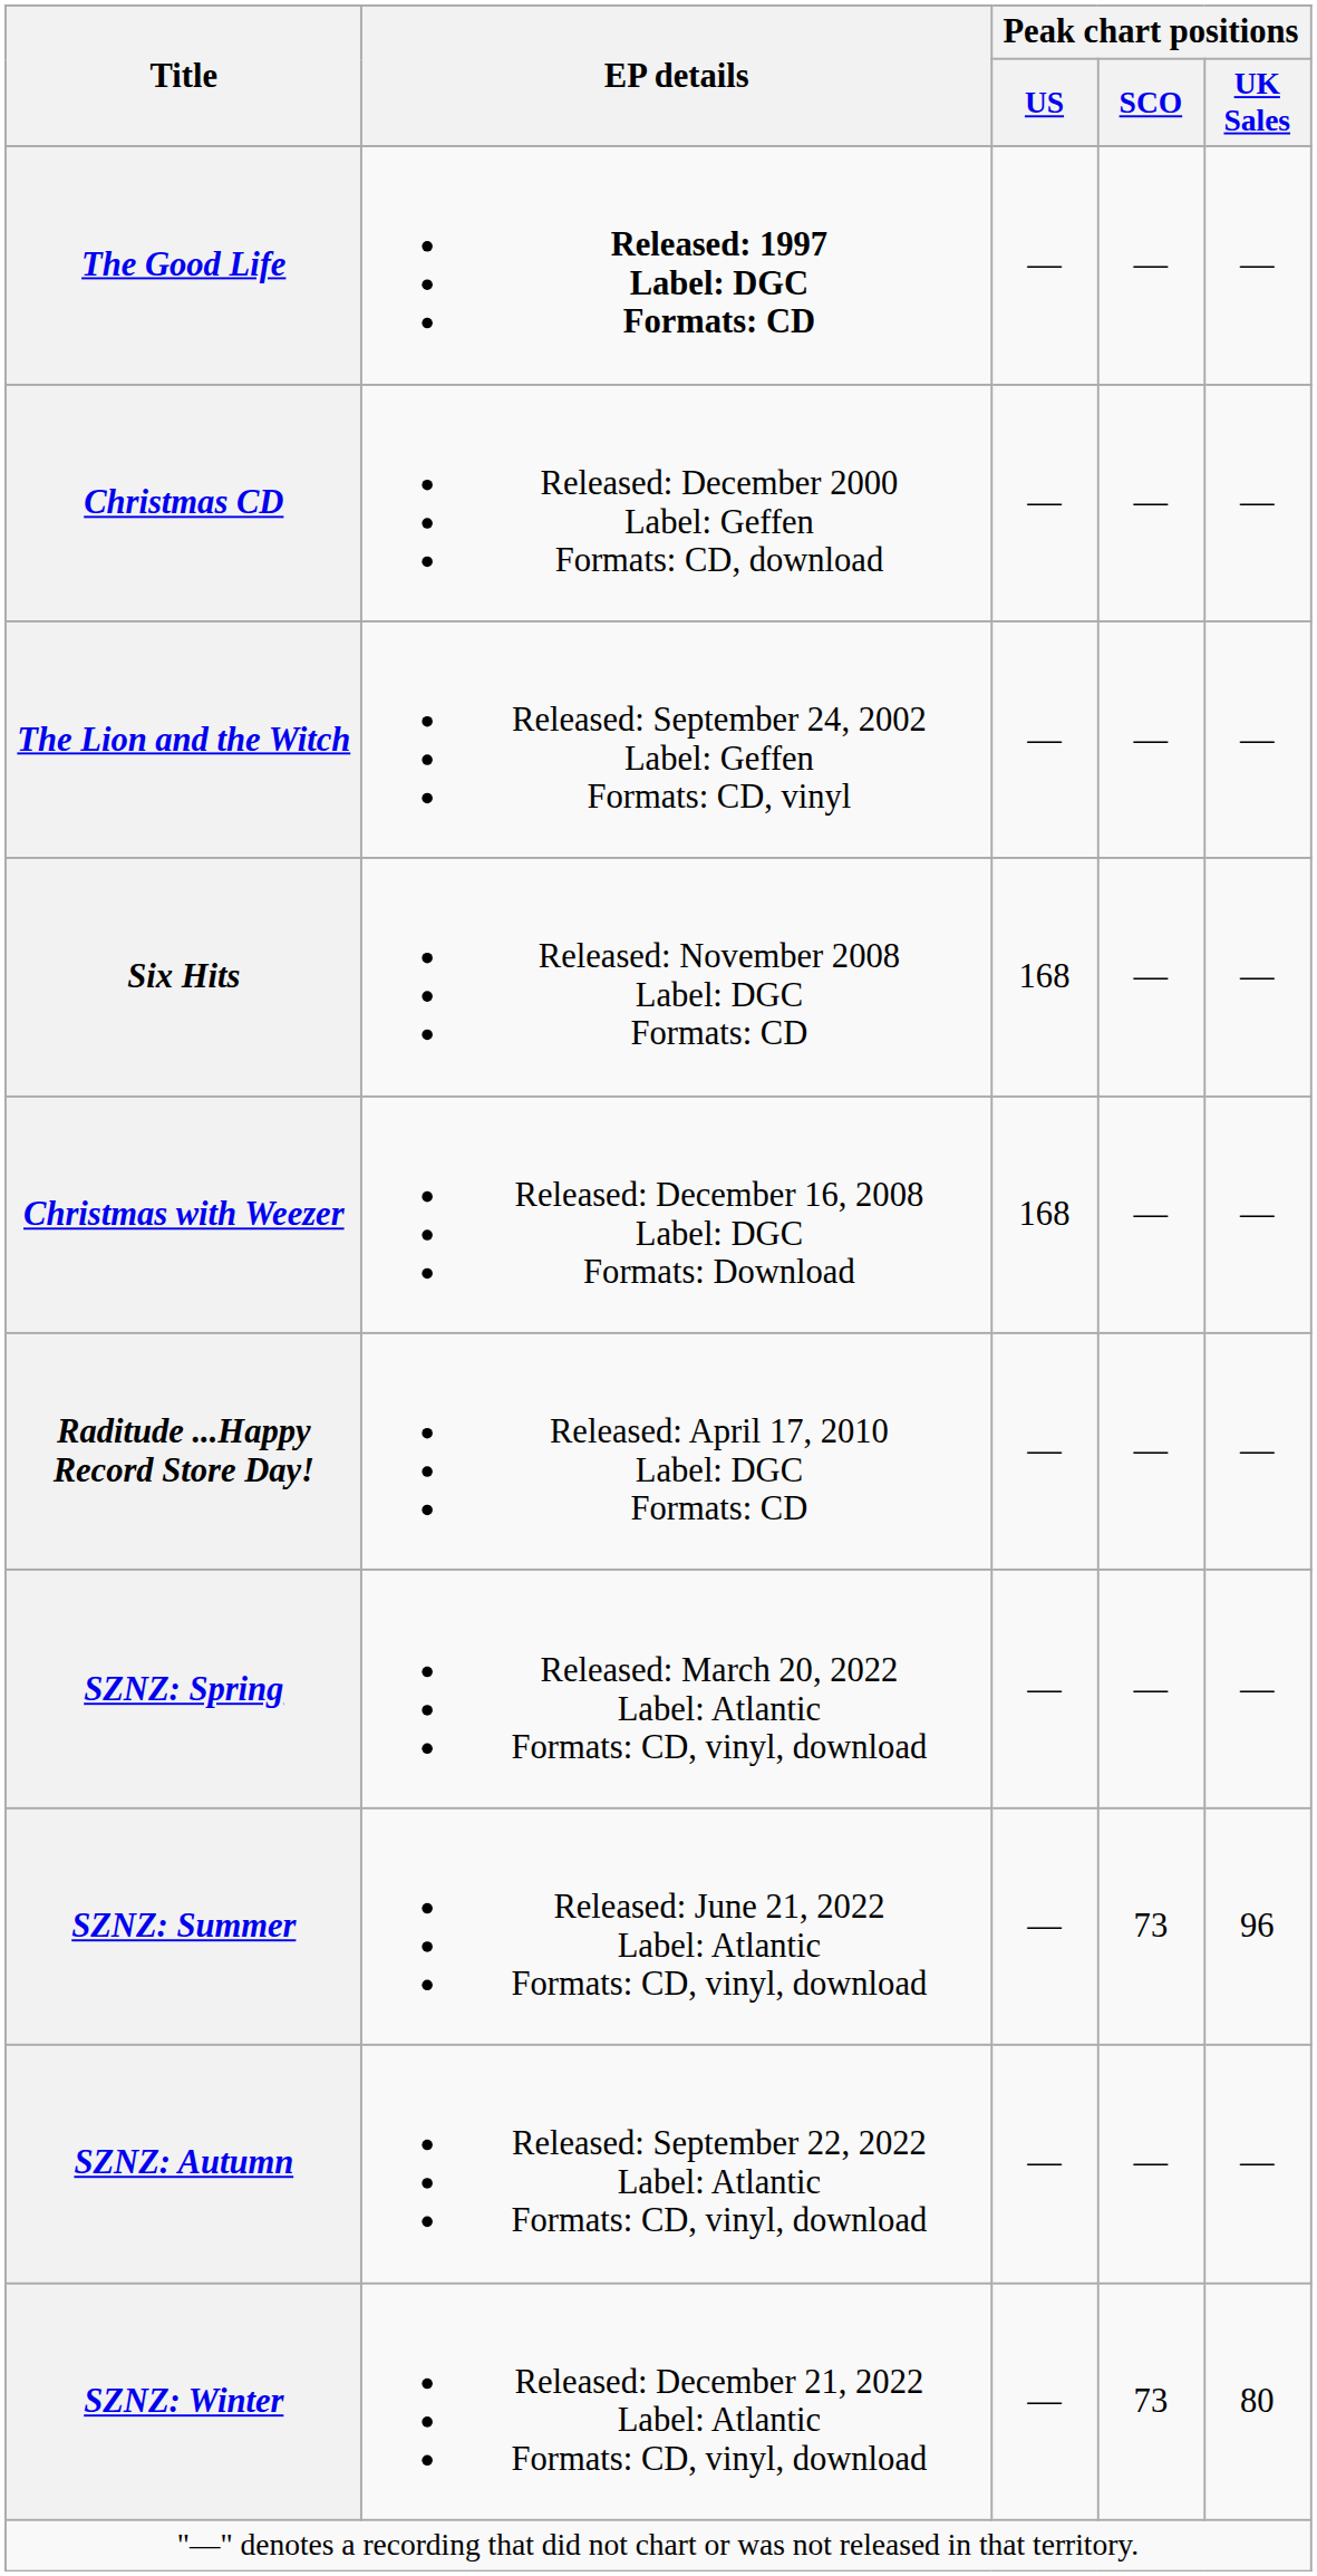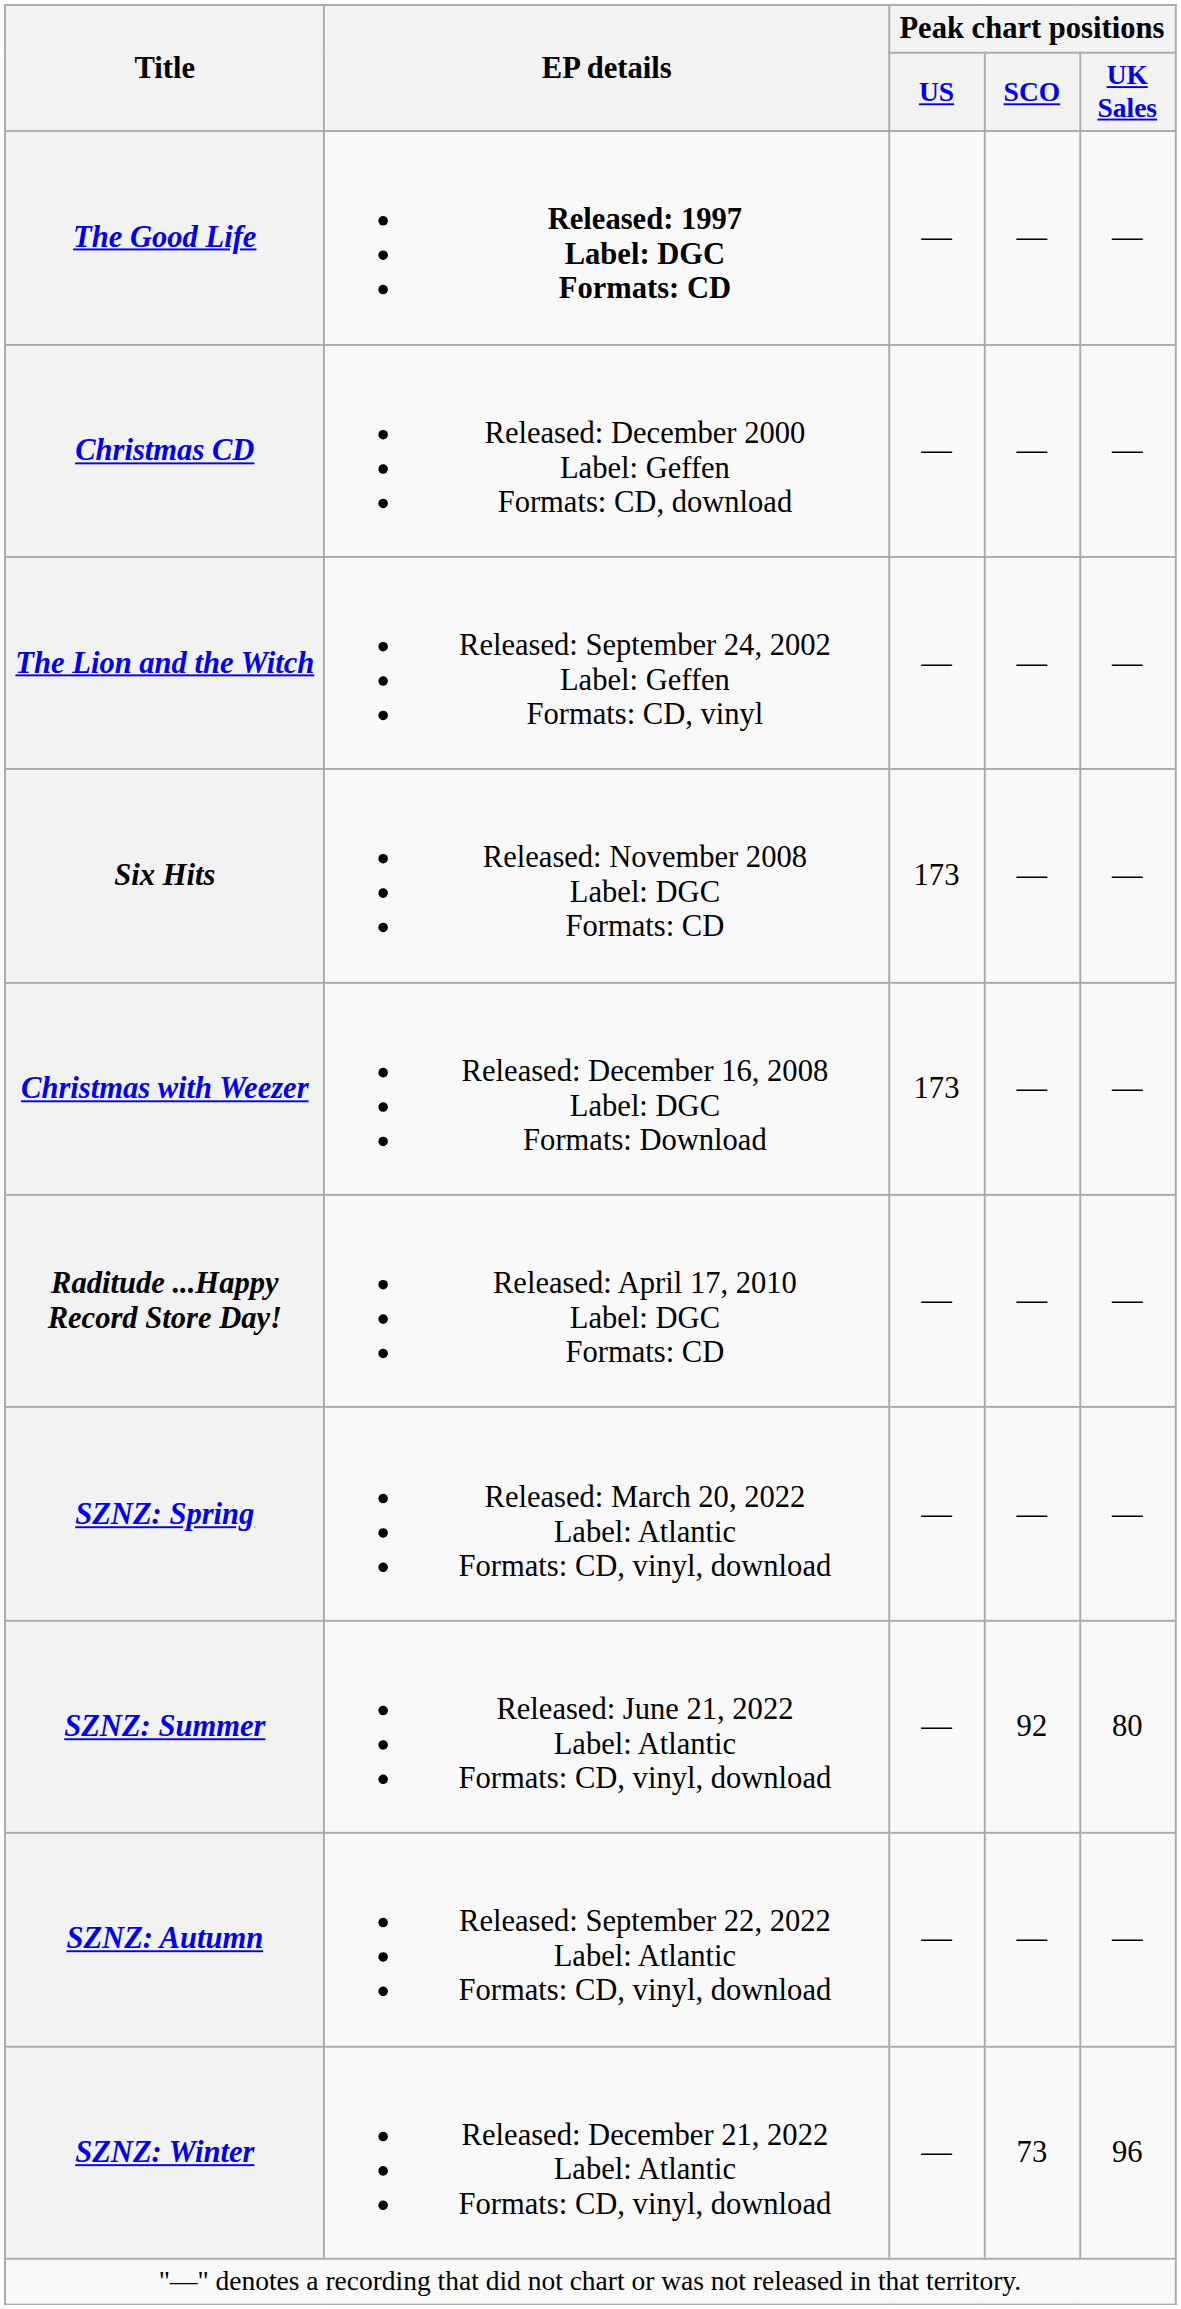 <table class="wikitable plainrowheaders" style="text-align:center;">
 <tr>
 <th scope="col" rowspan="2" style="width:10em;">Title</th>
 <th scope="col" rowspan="2" style="width:18em;">EP details</th>
 <th scope="col"colspan="3">Peak chart positions</th>
 </tr>
 <tr>
 <th scope="col" style="width:3em;font-size:90%;"><a href='#'>US</a><br></th>
 <th scope="col" style="width:3em;font-size:90%;"><a href='#'>SCO</a><br></th>
 <th scope="col" style="width:3em;font-size:90%;"><a href='#'>UK<br>Sales</a><br></th>
 </tr>
 <tr>
 <th scope="row"><em><a href='#'>The Good Life</a></em></th>
 <td><strong><br><ul><li>Released: 1997</li><li>Label: DGC</li><li>Formats: CD</li></ul></strong></td>
 <td>—</td>
 <td>—</td>
 <td>—</td>
 </tr>
 <tr>
 <th scope="row"><em><a href='#'>Christmas CD</a></em></th>
 <td><br><ul><li>Released: December 2000</li><li>Label: Geffen</li><li>Formats: CD, download</li></ul></td>
 <td>—</td>
 <td>—</td>
 <td>—</td>
 </tr>
 <tr>
 <th scope="row"><em><a href='#'>The Lion and the Witch</a></em></th>
 <td><br><ul><li>Released: September 24, 2002</li><li>Label: Geffen</li><li>Formats: CD, vinyl</li></ul></td>
 <td>—</td>
 <td>—</td>
 <td>—</td>
 </tr>
 <tr>
 <th scope="row"><em>Six Hits</em></th>
 <td><br><ul><li>Released: November 2008</li><li>Label: DGC</li><li>Formats: CD</li></ul></td>
-<td>168</td>
+<td>173</td>
 <td>—</td>
 <td>—</td>
 </tr>
 <tr>
 <th scope="row"><em><a href='#'>Christmas with Weezer</a></em></th>
 <td><br><ul><li>Released: December 16, 2008</li><li>Label: DGC</li><li>Formats: Download</li></ul></td>
-<td>168</td>
+<td>173</td>
 <td>—</td>
 <td>—</td>
 </tr>
 <tr>
 <th scope="row"><em>Raditude ...Happy Record Store Day!</em></th>
 <td><br><ul><li>Released: April 17, 2010</li><li>Label: DGC</li><li>Formats: CD</li></ul></td>
 <td>—</td>
 <td>—</td>
 <td>—</td>
 </tr>
 <tr>
 <th scope="row"><em><a href='#'>SZNZ: Spring</a></em></th>
 <td><br><ul><li>Released: March 20, 2022</li><li>Label: Atlantic</li><li>Formats: CD, vinyl, download</li></ul></td>
 <td>—</td>
 <td>—</td>
 <td>—</td>
 </tr>
 <tr>
 <th scope="row"><em><a href='#'>SZNZ: Summer</a></em></th>
 <td><br><ul><li>Released: June 21, 2022</li><li>Label: Atlantic</li><li>Formats: CD, vinyl, download</li></ul></td>
 <td>—</td>
-<td>73</td>
-<td>96</td>
+<td>92</td>
+<td>80</td>
 </tr>
 <tr>
 <th scope="row"><em><a href='#'>SZNZ: Autumn</a></em></th>
 <td><br><ul><li>Released: September 22, 2022</li><li>Label: Atlantic</li><li>Formats: CD, vinyl, download</li></ul></td>
 <td>—</td>
 <td>—</td>
 <td>—</td>
 </tr>
 <tr>
 <th scope="row"><em><a href='#'>SZNZ: Winter</a></em></th>
 <td><br><ul><li>Released: December 21, 2022</li><li>Label: Atlantic</li><li>Formats: CD, vinyl, download</li></ul></td>
 <td>—</td>
 <td>73</td>
-<td>80</td>
+<td>96</td>
 </tr>
 <tr>
 <td colspan="6" style="font-size:90%">"—" denotes a recording that did not chart or was not released in that territory.</td>
 </tr>
 </table>
